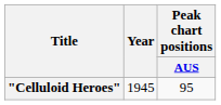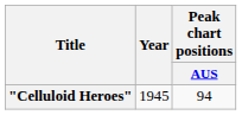 <table class="wikitable plainrowheaders" style="text-align:center;" border="1">
 <tr>
 <th scope="col" rowspan="2">Title</th>
 <th scope="col" rowspan="2">Year</th>
 <th scope="col" colspan="1">Peak chart positions</th>
 </tr>
 <tr>
 <th scope="col" style="width:3em; font-size:90%"><a href='#'>AUS</a><br></th>
 </tr>
 <tr>
 <th scope="row">"Celluloid Heroes"</th>
 <td>1945</td>
-<td>95</td>
+<td>94</td>
 </tr>
 </table>
